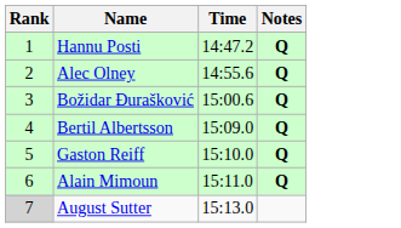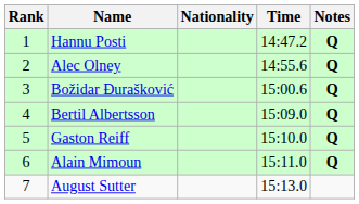 <table class="wikitable sortable" style="text-align:center">
 <tr>
 <th>Rank</th>
 <th>Name</th>
+<th>Nationality</th>
 <th>Time</th>
 <th>Notes</th>
 </tr>
 <tr bgcolor=ccffcc>
 <td>1</td>
 <td align=left><a href='#'>Hannu Posti</a></td>
+<td align=left></td>
 <td>14:47.2</td>
 <td><strong>Q</strong></td>
 </tr>
 <tr bgcolor=ccffcc>
 <td>2</td>
 <td align=left><a href='#'>Alec Olney</a></td>
+<td align=left></td>
 <td>14:55.6</td>
 <td><strong>Q</strong></td>
 </tr>
 <tr bgcolor=ccffcc>
 <td>3</td>
 <td align=left><a href='#'>Božidar Đurašković</a></td>
+<td align=left></td>
 <td>15:00.6</td>
 <td><strong>Q</strong></td>
 </tr>
 <tr bgcolor=ccffcc>
 <td>4</td>
 <td align=left><a href='#'>Bertil Albertsson</a></td>
+<td align=left></td>
 <td>15:09.0</td>
 <td><strong>Q</strong></td>
 </tr>
 <tr bgcolor=ccffcc>
 <td>5</td>
 <td align=left><a href='#'>Gaston Reiff</a></td>
+<td align=left></td>
 <td>15:10.0</td>
 <td><strong>Q</strong></td>
 </tr>
 <tr bgcolor=ccffcc>
 <td>6</td>
 <td align=left><a href='#'>Alain Mimoun</a></td>
+<td align=left></td>
 <td>15:11.0</td>
 <td><strong>Q</strong></td>
 </tr>
 <tr>
-<td style="background: lightgrey;">7</td>
+<td>7</td>
 <td align=left><a href='#'>August Sutter</a></td>
+<td align=left></td>
 <td>15:13.0</td>
 <td></td>
 </tr>
 </table>
